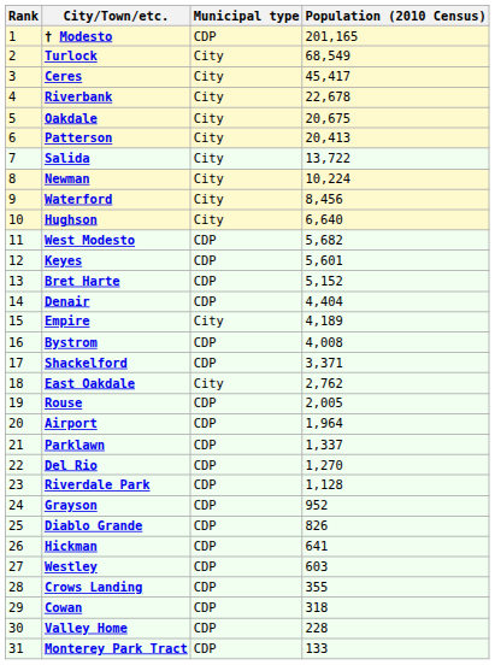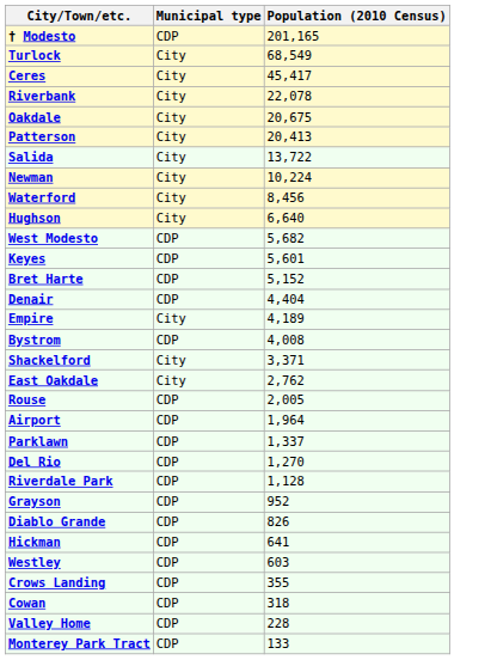 <table class="wikitable sortable">
 <tr>
-<th>Rank</th>
 <th>City/Town/etc.</th>
 <th>Municipal type</th>
 <th>Population (2010 Census)</th>
 </tr>
 <tr style="background:#fffacd;">
-<td>1</td>
 <td><strong>†</strong> <strong><a href='#'>Modesto</a></strong></td>
 <td>CDP</td>
 <td>201,165</td>
 </tr>
 <tr style="background:#fffacd;">
-<td>2</td>
 <td><strong><a href='#'>Turlock</a></strong></td>
 <td>City</td>
 <td>68,549</td>
 </tr>
 <tr style="background:#fffacd;">
-<td>3</td>
 <td><strong><a href='#'>Ceres</a></strong></td>
 <td>City</td>
 <td>45,417</td>
 </tr>
 <tr style="background:#fffacd;">
-<td>4</td>
 <td><strong><a href='#'>Riverbank</a></strong></td>
 <td>City</td>
-<td>22,678</td>
+<td>22,078</td>
 </tr>
 <tr style="background:#fffacd;">
-<td>5</td>
 <td><strong><a href='#'>Oakdale</a></strong></td>
 <td>City</td>
 <td>20,675</td>
 </tr>
 <tr style="background:#fffacd;">
-<td>6</td>
 <td><strong><a href='#'>Patterson</a></strong></td>
 <td>City</td>
 <td>20,413</td>
 </tr>
 <tr style="background:honeyDew;">
-<td>7</td>
 <td><strong><a href='#'>Salida</a></strong></td>
 <td>City</td>
 <td>13,722</td>
 </tr>
 <tr style="background:#fffacd;">
-<td>8</td>
 <td><strong><a href='#'>Newman</a></strong></td>
 <td>City</td>
 <td>10,224</td>
 </tr>
 <tr style="background:#fffacd;">
-<td>9</td>
 <td><strong><a href='#'>Waterford</a></strong></td>
 <td>City</td>
 <td>8,456</td>
 </tr>
 <tr style="background:#fffacd;">
-<td>10</td>
 <td><strong><a href='#'>Hughson</a></strong></td>
 <td>City</td>
 <td>6,640</td>
 </tr>
 <tr style="background:honeyDew;">
-<td>11</td>
 <td><strong><a href='#'>West Modesto</a></strong></td>
 <td>CDP</td>
 <td>5,682</td>
 </tr>
 <tr style="background:honeyDew;">
-<td>12</td>
 <td><strong><a href='#'>Keyes</a></strong></td>
 <td>CDP</td>
 <td>5,601</td>
 </tr>
 <tr style="background:honeyDew;">
-<td>13</td>
 <td><strong><a href='#'>Bret Harte</a></strong></td>
 <td>CDP</td>
 <td>5,152</td>
 </tr>
 <tr style="background:honeyDew;">
-<td>14</td>
 <td><strong><a href='#'>Denair</a></strong></td>
 <td>CDP</td>
 <td>4,404</td>
 </tr>
 <tr style="background:honeyDew;">
-<td>15</td>
 <td><strong><a href='#'>Empire</a></strong></td>
 <td>City</td>
 <td>4,189</td>
 </tr>
 <tr style="background:honeyDew;">
-<td>16</td>
 <td><strong><a href='#'>Bystrom</a></strong></td>
 <td>CDP</td>
 <td>4,008</td>
 </tr>
 <tr style="background:honeyDew;">
-<td>17</td>
 <td><strong><a href='#'>Shackelford</a></strong></td>
-<td>CDP</td>
+<td>City</td>
 <td>3,371</td>
 </tr>
 <tr style="background:honeyDew;">
-<td>18</td>
 <td><strong><a href='#'>East Oakdale</a></strong></td>
 <td>City</td>
 <td>2,762</td>
 </tr>
 <tr style="background:honeyDew;">
-<td>19</td>
 <td><strong><a href='#'>Rouse</a></strong></td>
 <td>CDP</td>
 <td>2,005</td>
 </tr>
 <tr style="background:honeyDew;">
-<td>20</td>
 <td><strong><a href='#'>Airport</a></strong></td>
 <td>CDP</td>
 <td>1,964</td>
 </tr>
 <tr style="background:honeyDew;">
-<td>21</td>
 <td><strong><a href='#'>Parklawn</a></strong></td>
 <td>CDP</td>
 <td>1,337</td>
 </tr>
 <tr style="background:honeyDew;">
-<td>22</td>
 <td><strong><a href='#'>Del Rio</a></strong></td>
 <td>CDP</td>
 <td>1,270</td>
 </tr>
 <tr style="background:honeyDew;">
-<td>23</td>
 <td><strong><a href='#'>Riverdale Park</a></strong></td>
 <td>CDP</td>
 <td>1,128</td>
 </tr>
 <tr style="background:honeyDew;">
-<td>24</td>
 <td><strong><a href='#'>Grayson</a></strong></td>
 <td>CDP</td>
 <td>952</td>
 </tr>
 <tr style="background:honeyDew;">
-<td>25</td>
 <td><strong><a href='#'>Diablo Grande</a></strong></td>
 <td>CDP</td>
 <td>826</td>
 </tr>
 <tr style="background:honeyDew;">
-<td>26</td>
 <td><strong><a href='#'>Hickman</a></strong></td>
 <td>CDP</td>
 <td>641</td>
 </tr>
 <tr style="background:honeyDew;">
-<td>27</td>
 <td><strong><a href='#'>Westley</a></strong></td>
 <td>CDP</td>
 <td>603</td>
 </tr>
 <tr style="background:honeyDew;">
-<td>28</td>
 <td><strong><a href='#'>Crows Landing</a></strong></td>
 <td>CDP</td>
 <td>355</td>
 </tr>
 <tr style="background:honeyDew;">
-<td>29</td>
 <td><strong><a href='#'>Cowan</a></strong></td>
 <td>CDP</td>
 <td>318</td>
 </tr>
 <tr style="background:honeyDew;">
-<td>30</td>
 <td><strong><a href='#'>Valley Home</a></strong></td>
 <td>CDP</td>
 <td>228</td>
 </tr>
 <tr style="background:honeyDew;">
-<td>31</td>
 <td><strong><a href='#'>Monterey Park Tract</a></strong></td>
 <td>CDP</td>
 <td>133</td>
 </tr>
 </table>
